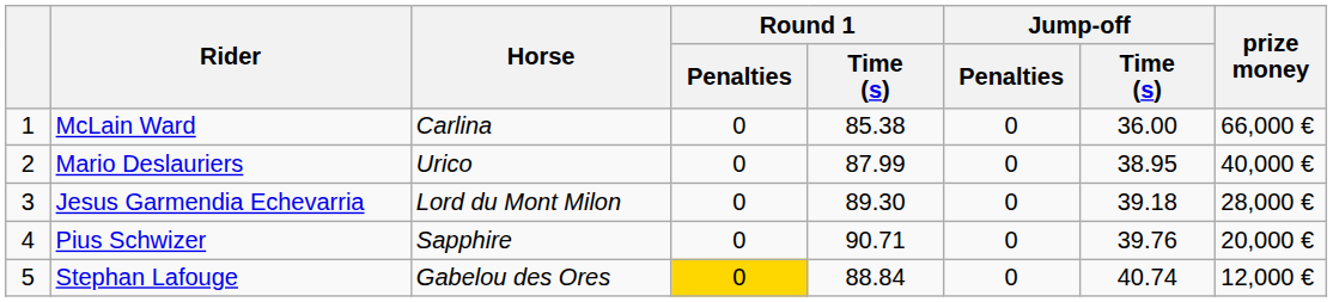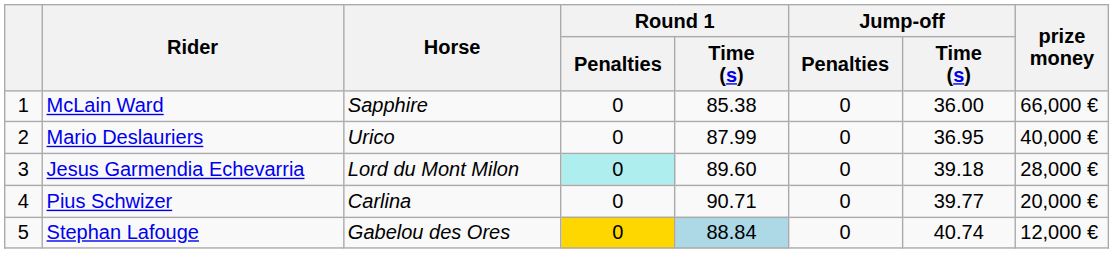 <table class="wikitable" style="font-size: 90%">
 <tr>
 <th rowspan=2 width=20></th>
 <th rowspan=2 width=210>Rider</th>
 <th rowspan=2 width=150>Horse</th>
 <th colspan=2>Round 1</th>
 <th colspan=2>Jump-off</th>
 <th rowspan=2 width=60>prize<br>money</th>
 </tr>
 <tr>
 <th width=75>Penalties</th>
 <th width=75>Time<br>(<a href='#'>s</a>)</th>
 <th width=75>Penalties</th>
 <th width=75>Time<br>(<a href='#'>s</a>)</th>
 </tr>
 <tr>
 <td align=center>1</td>
 <td> <a href='#'>McLain Ward</a></td>
-<td><em>Carlina</em></td>
+<td><em>Sapphire</em></td>
 <td align=center>0</td>
 <td align=center>85.38</td>
 <td align=center>0</td>
 <td align=center>36.00</td>
 <td>66,000 €</td>
 </tr>
 <tr>
 <td align=center>2</td>
 <td> <a href='#'>Mario Deslauriers</a></td>
 <td><em>Urico</em></td>
 <td align=center>0</td>
 <td align=center>87.99</td>
 <td align=center>0</td>
-<td align=center>38.95</td>
+<td align=center>36.95</td>
 <td>40,000 €</td>
 </tr>
 <tr>
 <td align=center>3</td>
 <td> <a href='#'>Jesus Garmendia Echevarria</a></td>
 <td><em>Lord du Mont Milon</em></td>
-<td align=center>0</td>
-<td align=center>89.30</td>
+<td align=center style="background: paleturquoise;">0</td>
+<td align=center>89.60</td>
 <td align=center>0</td>
 <td align=center>39.18</td>
 <td>28,000 €</td>
 </tr>
 <tr>
 <td align=center>4</td>
 <td> <a href='#'>Pius Schwizer</a></td>
-<td><em>Sapphire</em></td>
+<td><em>Carlina</em></td>
 <td align=center>0</td>
 <td align=center>90.71</td>
 <td align=center>0</td>
-<td align=center>39.76</td>
+<td align=center>39.77</td>
 <td>20,000 €</td>
 </tr>
 <tr>
 <td align=center>5</td>
 <td> <a href='#'>Stephan Lafouge</a></td>
 <td><em>Gabelou des Ores</em></td>
 <td align=center style="background: gold;">0</td>
-<td align=center>88.84</td>
+<td align=center style="background: lightblue;">88.84</td>
 <td align=center>0</td>
 <td align=center>40.74</td>
 <td>12,000 €</td>
 </tr>
 </table>
